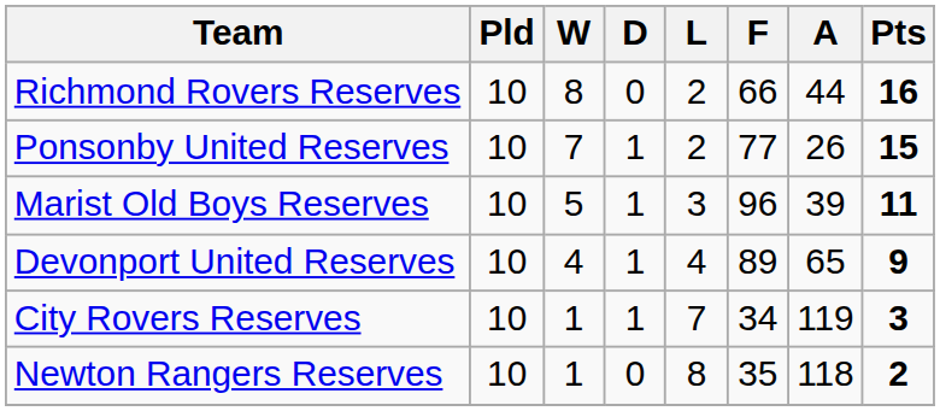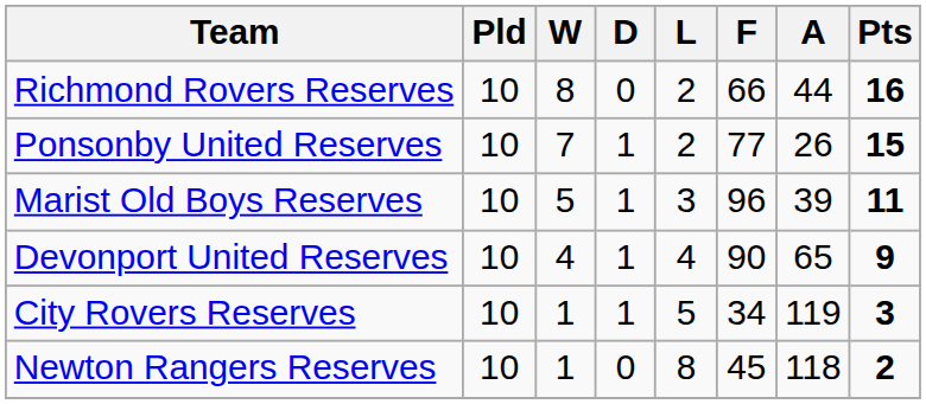 <table class="wikitable" style="text-align:center;">
 <tr>
 <th width=200>Team</th>
 <th width=20 abbr="Played">Pld</th>
 <th width=20 abbr="Won">W</th>
 <th width=20 abbr="Drawn">D</th>
 <th width=20 abbr="Lost">L</th>
 <th width=20 abbr="For">F</th>
 <th width=20 abbr="Against">A</th>
 <th width=20 abbr="Points">Pts</th>
 </tr>
 <tr>
 <td style="text-align:left;"><a href='#'>Richmond Rovers Reserves</a></td>
 <td>10</td>
 <td>8</td>
 <td>0</td>
 <td>2</td>
 <td>66</td>
 <td>44</td>
 <td><strong>16</strong></td>
 </tr>
 <tr>
 <td style="text-align:left;"><a href='#'>Ponsonby United Reserves</a></td>
 <td>10</td>
 <td>7</td>
 <td>1</td>
 <td>2</td>
 <td>77</td>
 <td>26</td>
 <td><strong>15</strong></td>
 </tr>
 <tr>
 <td style="text-align:left;"><a href='#'>Marist Old Boys Reserves</a></td>
 <td>10</td>
 <td>5</td>
 <td>1</td>
 <td>3</td>
 <td>96</td>
 <td>39</td>
 <td><strong>11</strong></td>
 </tr>
 <tr>
 <td style="text-align:left;"><a href='#'>Devonport United Reserves</a></td>
 <td>10</td>
 <td>4</td>
 <td>1</td>
 <td>4</td>
-<td>89</td>
+<td>90</td>
 <td>65</td>
 <td><strong>9</strong></td>
 </tr>
 <tr>
 <td style="text-align:left;"><a href='#'>City Rovers Reserves</a></td>
 <td>10</td>
 <td>1</td>
 <td>1</td>
-<td>7</td>
+<td>5</td>
 <td>34</td>
 <td>119</td>
 <td><strong>3</strong></td>
 </tr>
 <tr>
 <td style="text-align:left;"><a href='#'>Newton Rangers Reserves</a></td>
 <td>10</td>
 <td>1</td>
 <td>0</td>
 <td>8</td>
-<td>35</td>
+<td>45</td>
 <td>118</td>
 <td><strong>2</strong></td>
 </tr>
 <tr>
 </tr>
 </table>
